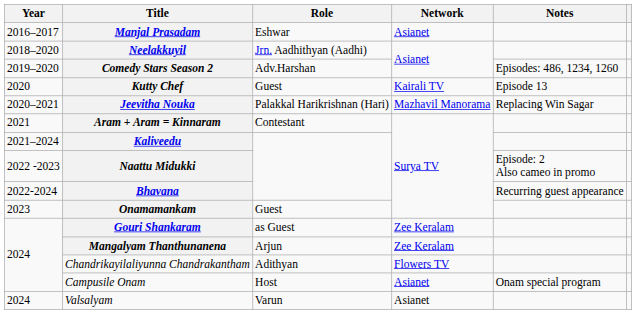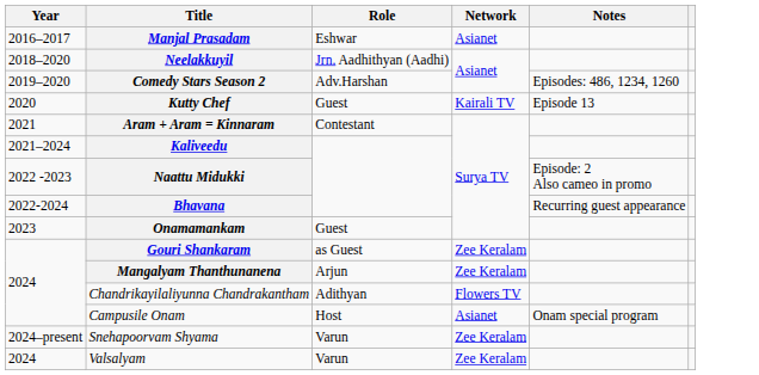 <table class="wikitable plainrowheaders" style="margin-right: 0;">
 <tr>
 <th scope="col">Year</th>
 <th scope="col">Title</th>
 <th scope="col">Role</th>
 <th scope="col">Network</th>
 <th scope="col">Notes</th>
 <th scope="col"></th>
 </tr>
 <tr>
 <td>2016–2017</td>
 <th scope="row"><em><a href='#'>Manjal Prasadam</a></em></th>
 <td>Eshwar</td>
 <td><a href='#'>Asianet</a></td>
 <td></td>
 <td></td>
 </tr>
 <tr>
 <td>2018–2020</td>
 <th scope="row"><em><a href='#'>Neelakkuyil</a></em></th>
 <td><a href='#'>Jrn.</a> Aadhithyan (Aadhi)</td>
 <td rowspan=2><a href='#'>Asianet</a></td>
 <td></td>
 <td></td>
 </tr>
 <tr>
 <td>2019–2020</td>
 <th scope="row"><em>Comedy Stars Season 2</em></th>
 <td>Adv.Harshan</td>
 <td>Episodes: 486, 1234, 1260</td>
 <td></td>
 </tr>
 <tr>
 <td>2020</td>
 <th scope="row"><em>Kutty Chef</em></th>
 <td>Guest</td>
 <td><a href='#'>Kairali TV</a></td>
 <td>Episode 13</td>
-<td></td>
-</tr>
-<tr>
-<td>2020–2021</td>
-<th scope="row"><em><a href='#'>Jeevitha Nouka</a></em></th>
-<td>Palakkal Harikrishnan (Hari)</td>
-<td><a href='#'>Mazhavil Manorama</a></td>
-<td>Replacing Win Sagar</td>
 <td></td>
 </tr>
 <tr>
 <td>2021</td>
 <th scope="row"><em>Aram + Aram = Kinnaram</em></th>
 <td>Contestant</td>
 <td rowspan=5><a href='#'>Surya TV</a></td>
 <td></td>
 <td></td>
 </tr>
 <tr>
 <td>2021–2024</td>
 <th scope="row"><em><a href='#'>Kaliveedu</a></em></th>
 <td rowspan="3"></td>
 <td></td>
 <td></td>
 </tr>
 <tr>
 <td>2022 -2023</td>
 <th scope="row"><em>Naattu Midukki</em></th>
 <td>Episode: 2 <br> Also cameo in promo</td>
 <td> <br></td>
 </tr>
 <tr>
 <td>2022-2024</td>
 <th scope="row"><em><a href='#'>Bhavana</a></em></th>
 <td>Recurring guest appearance</td>
 <td></td>
 </tr>
 <tr>
 <td>2023</td>
 <th scope="row"><em>Onamamankam</em></th>
 <td>Guest</td>
 <td></td>
 <td></td>
 </tr>
 <tr>
 <td Rowspan=4>2024</td>
 <th scope="row"><em><a href='#'>Gouri Shankaram</a></em></th>
 <td>as Guest</td>
 <td><a href='#'>Zee Keralam </a></td>
 <td></td>
 <td></td>
 </tr>
 <tr>
 <th scope="row"><em>Mangalyam Thanthunanena </em></th>
 <td>Arjun</td>
 <td><a href='#'>Zee Keralam</a></td>
 <td></td>
 <td></td>
 </tr>
 <tr>
 <td scope="row"><em>Chandrikayilaliyunna Chandrakantham</em></td>
 <td>Adithyan</td>
 <td><a href='#'>Flowers TV</a></td>
 <td></td>
 <td></td>
 </tr>
 <tr>
 <td scope="row"><em>Campusile Onam</em></td>
 <td>Host</td>
 <td><a href='#'>Asianet</a></td>
 <td>Onam special program</td>
 <td></td>
 </tr>
 <tr>
+<td>2024–present</td>
+<td scope="row"><em>Snehapoorvam Shyama</em></td>
+<td>Varun</td>
+<td><a href='#'>Zee Keralam</a></td>
+<td></td>
+<td></td>
+</tr>
+<tr>
 <td>2024</td>
 <td scope="row"><em>Valsalyam</em></td>
 <td>Varun</td>
-<td>Asianet</td>
+<td><a href='#'>Zee Keralam </a></td>
 <td></td>
 <td></td>
 </tr>
 </table>
